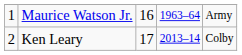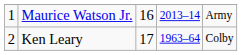 <table class="wikitable">
 <tr>
 </tr>
 <tr>
 <td>1</td>
 <td><a href='#'>Maurice Watson Jr.</a></td>
 <td>16</td>
-<td style="font-size:80%;"><a href='#'>1963–64</a></td>
+<td style="font-size:80%;"><a href='#'>2013–14</a></td>
 <td style="font-size:80%;">Army</td>
 </tr>
 <tr>
 <td>2</td>
 <td>Ken Leary</td>
 <td>17</td>
-<td style="font-size:80%;"><a href='#'>2013–14</a></td>
+<td style="font-size:80%;"><a href='#'>1963–64</a></td>
 <td style="font-size:80%;">Colby</td>
 </tr>
 </table>
